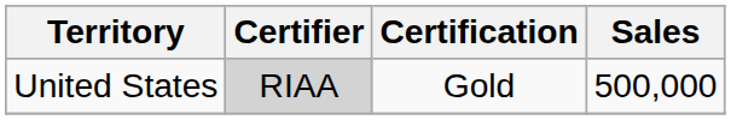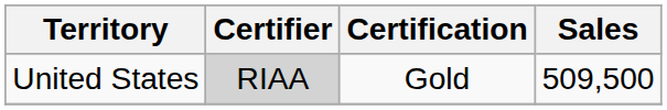 <table class="wikitable">
 <tr>
 <th align="center">Territory</th>
 <th align="center">Certifier</th>
 <th align="center">Certification</th>
 <th align="center">Sales</th>
 </tr>
 <tr>
 <td align="left">United States</td>
 <td align="center" style="background: lightgrey;">RIAA</td>
 <td align="center">Gold</td>
-<td align="center">500,000</td>
+<td align="center">509,500</td>
 </tr>
 <tr>
 </tr>
 </table>
